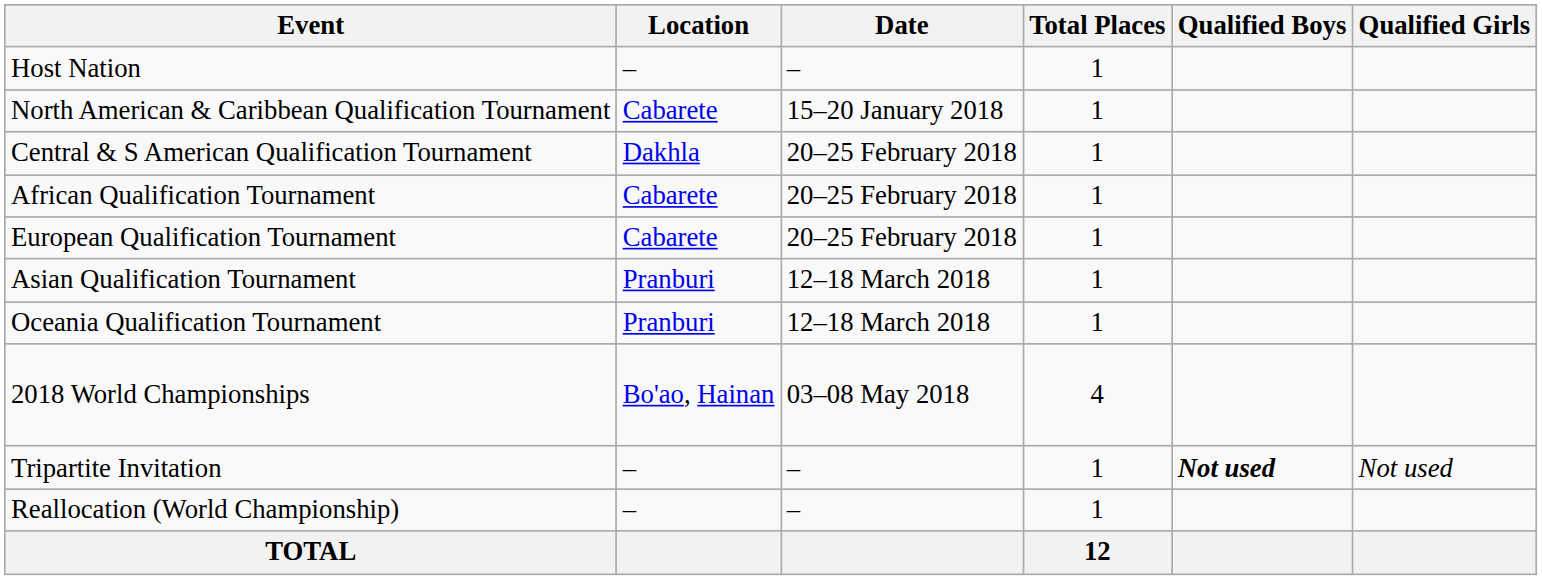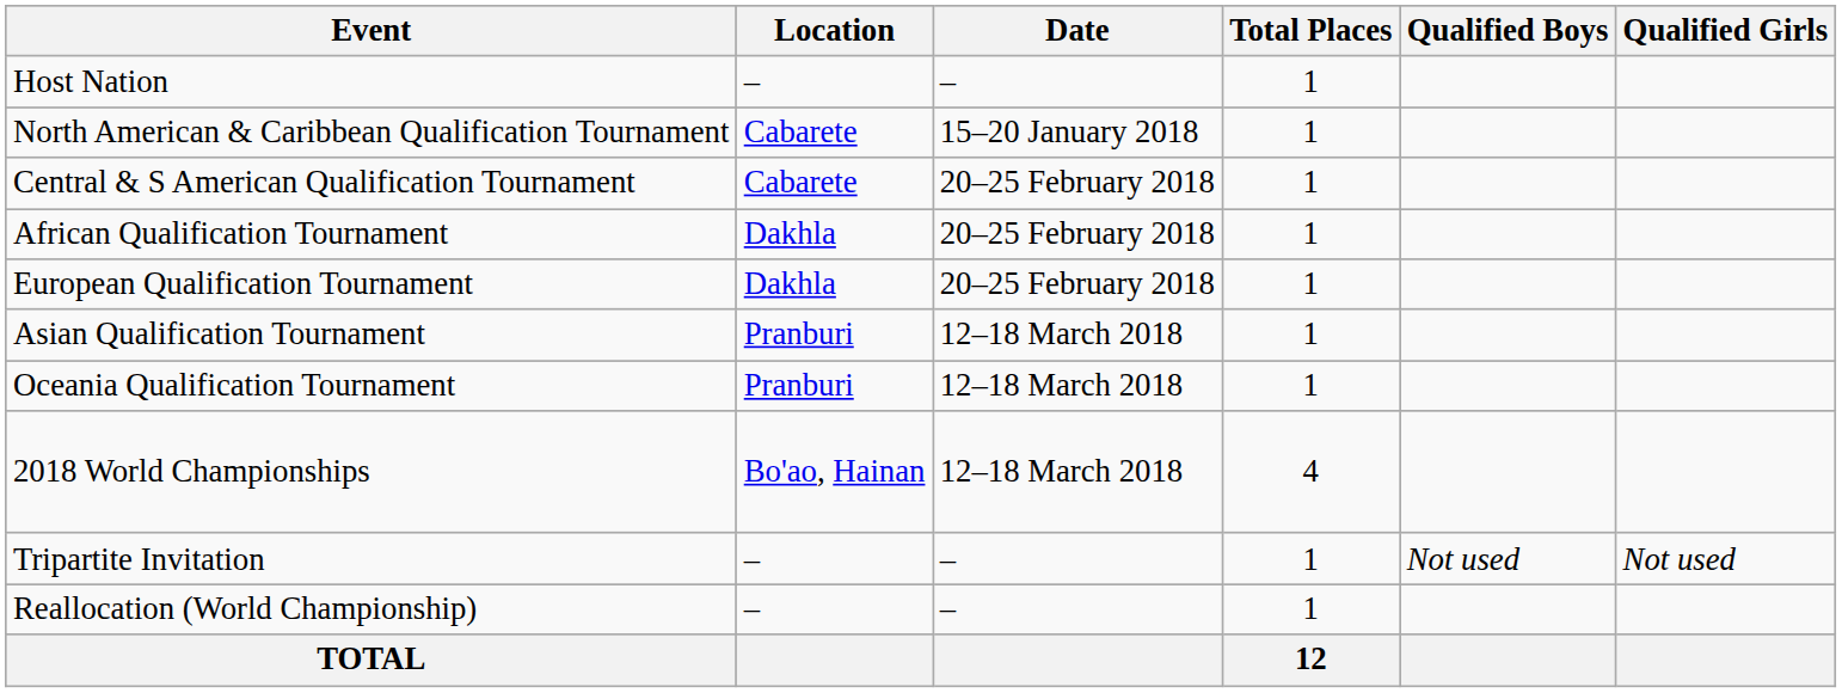 <table class="wikitable">
 <tr>
 <th>Event</th>
 <th>Location</th>
 <th>Date</th>
 <th>Total Places</th>
 <th>Qualified Boys</th>
 <th>Qualified Girls</th>
 </tr>
 <tr>
 <td>Host Nation</td>
 <td>–</td>
 <td>–</td>
 <td align="center">1</td>
 <td></td>
 <td></td>
 </tr>
 <tr>
 <td>North American & Caribbean Qualification Tournament</td>
 <td> <a href='#'>Cabarete</a></td>
 <td>15–20 January 2018</td>
 <td align="center">1</td>
 <td></td>
 <td></td>
 </tr>
 <tr>
 <td>Central & S American Qualification Tournament</td>
+<td> <a href='#'>Cabarete</a></td>
+<td>20–25 February 2018</td>
+<td align="center">1</td>
+<td></td>
+<td></td>
+</tr>
+<tr>
+<td>African Qualification Tournament</td>
 <td> <a href='#'>Dakhla</a></td>
 <td>20–25 February 2018</td>
 <td align="center">1</td>
 <td></td>
 <td></td>
 </tr>
 <tr>
-<td>African Qualification Tournament</td>
-<td> <a href='#'>Cabarete</a></td>
-<td>20–25 February 2018</td>
-<td align="center">1</td>
-<td></td>
-<td></td>
-</tr>
-<tr>
 <td>European Qualification Tournament</td>
-<td> <a href='#'>Cabarete</a></td>
+<td> <a href='#'>Dakhla</a></td>
 <td>20–25 February 2018</td>
 <td align="center">1</td>
 <td></td>
 <td></td>
 </tr>
 <tr>
 <td>Asian Qualification Tournament</td>
 <td> <a href='#'>Pranburi</a></td>
 <td>12–18 March 2018</td>
 <td align="center">1</td>
 <td></td>
 <td></td>
 </tr>
 <tr>
 <td>Oceania Qualification Tournament</td>
 <td> <a href='#'>Pranburi</a></td>
 <td>12–18 March 2018</td>
 <td align="center">1</td>
 <td></td>
 <td></td>
 </tr>
 <tr>
 <td>2018 World Championships</td>
 <td> <a href='#'>Bo'ao</a>, <a href='#'>Hainan</a></td>
-<td>03–08 May 2018</td>
+<td>12–18 March 2018</td>
 <td align="center">4</td>
 <td><br><br><br></td>
 <td><br><br><br></td>
 </tr>
 <tr>
 <td>Tripartite Invitation</td>
 <td>–</td>
 <td>–</td>
 <td align="center">1</td>
-<td><strong><em>Not used</em></strong></td>
+<td><em>Not used</em></td>
 <td><em>Not used</em></td>
 </tr>
 <tr>
 <td>Reallocation (World Championship)</td>
 <td>–</td>
 <td>–</td>
 <td align="center">1</td>
 <td></td>
 <td></td>
 </tr>
 <tr>
 <th>TOTAL</th>
 <th></th>
 <th></th>
 <th>12</th>
 <th></th>
 <th></th>
 </tr>
 </table>
